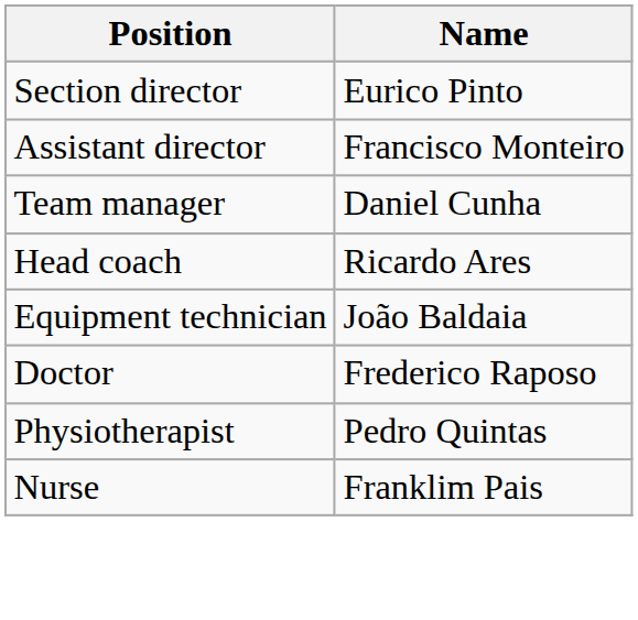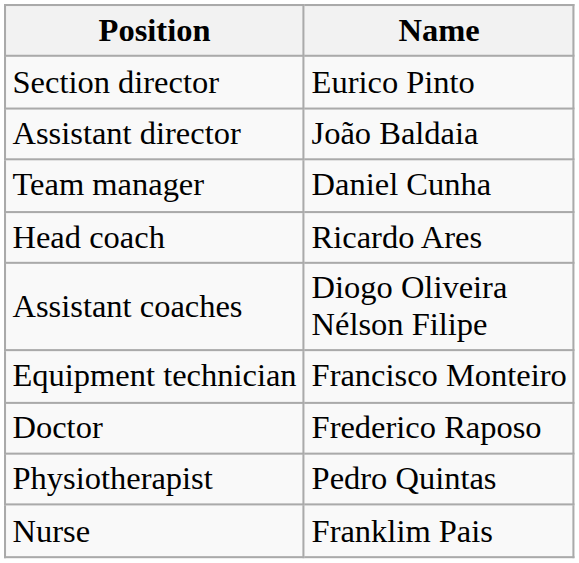 <table class="wikitable">
 <tr>
 <th>Position</th>
 <th>Name</th>
 </tr>
 <tr>
 <td>Section director</td>
 <td> Eurico Pinto</td>
 </tr>
 <tr>
 <td>Assistant director</td>
-<td> Francisco Monteiro</td>
+<td> João Baldaia</td>
 </tr>
 <tr>
 <td>Team manager</td>
 <td> Daniel Cunha</td>
 </tr>
 <tr>
 <td>Head coach</td>
 <td> Ricardo Ares</td>
 </tr>
 <tr>
+<td>Assistant coaches</td>
+<td> Diogo Oliveira<br>  Nélson Filipe</td>
+</tr>
+<tr>
 <td>Equipment technician</td>
-<td> João Baldaia</td>
+<td> Francisco Monteiro</td>
 </tr>
 <tr>
 <td>Doctor</td>
 <td> Frederico Raposo</td>
 </tr>
 <tr>
 <td>Physiotherapist</td>
 <td> Pedro Quintas</td>
 </tr>
 <tr>
 <td>Nurse</td>
 <td> Franklim Pais</td>
 </tr>
 </table>
